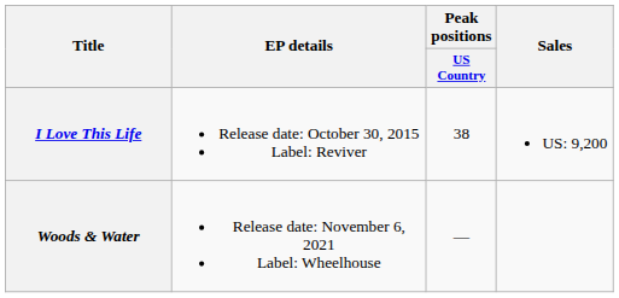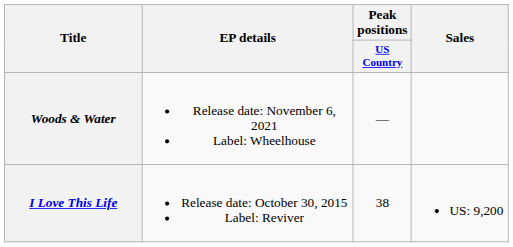 <table class="wikitable plainrowheaders" style="text-align:center;">
 <tr>
 <th rowspan="2" style="width:14em;">Title</th>
 <th rowspan="2" style="width:20em;">EP details</th>
 <th>Peak positions</th>
 <th rowspan="2" style="width:8em;">Sales</th>
 </tr>
 <tr style="font-size:smaller;">
 <th width="65"><a href='#'>US Country</a><br></th>
 </tr>
 <tr>
+<th scope="row"><em>Woods & Water</em></th>
+<td><br><ul><li>Release date: November 6, 2021</li><li>Label: Wheelhouse</li></ul></td>
+<td>—</td>
+<td></td>
+</tr>
+<tr>
 <th scope="row"><em><a href='#'>I Love This Life</a></em></th>
 <td><br><ul><li>Release date: October 30, 2015</li><li>Label: Reviver</li></ul></td>
 <td>38</td>
 <td><br><ul><li>US: 9,200</li></ul></td>
 </tr>
-<tr>
-<th scope="row"><em>Woods & Water</em></th>
-<td><br><ul><li>Release date: November 6, 2021</li><li>Label: Wheelhouse</li></ul></td>
-<td>—</td>
-<td></td>
-</tr>
 </table>
